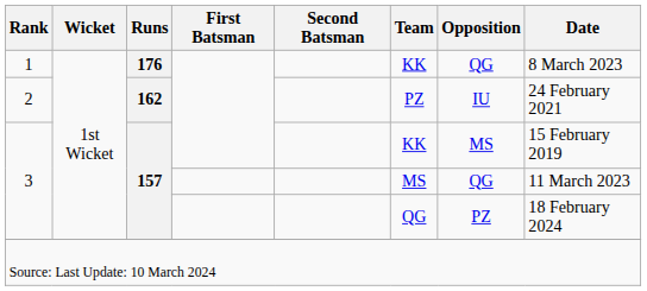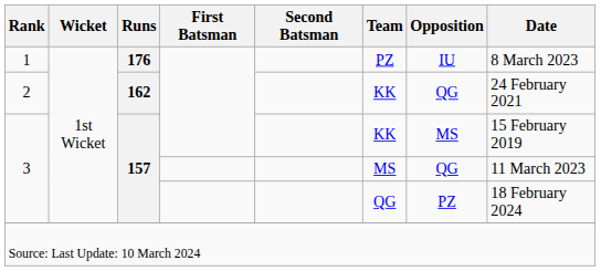 <table class="wikitable sortable" style="text-align:centre;">
 <tr>
 <th>Rank</th>
 <th>Wicket</th>
 <th>Runs</th>
 <th>First Batsman</th>
 <th>Second Batsman</th>
 <th>Team</th>
 <th>Opposition</th>
 <th>Date</th>
 </tr>
 <tr>
 <td align=center>1</td>
 <td align=center rowspan=5>1st Wicket</td>
 <th scope=row style=text-align:center;><strong>176</strong></th>
 <td style="text-align:left"  rowspan=3></td>
 <td style="text-align:left"></td>
-<td align=center><a href='#'>KK</a></td>
-<td align=center><a href='#'>QG</a></td>
+<td align=center><a href='#'>PZ</a></td>
+<td align=center><a href='#'>IU</a></td>
 <td align=left>8 March 2023</td>
 </tr>
 <tr>
 <td align=center>2</td>
 <th scope=row style=text-align:center;><strong>162</strong></th>
 <td style="text-align:left"></td>
-<td align=center><a href='#'>PZ</a></td>
-<td align=center><a href='#'>IU</a></td>
+<td align=center><a href='#'>KK</a></td>
+<td align=center><a href='#'>QG</a></td>
 <td align=left>24 February 2021</td>
 </tr>
 <tr>
 <td align=center rowspan=3>3</td>
 <th scope=row style=text-align:center; rowspan=3><strong>157</strong></th>
 <td style="text-align:left"></td>
 <td align=center><a href='#'>KK</a></td>
 <td align=center><a href='#'>MS</a></td>
 <td align=left>15 February 2019</td>
 </tr>
 <tr>
 <td style="text-align:left"></td>
 <td style="text-align:left"></td>
 <td align=center><a href='#'>MS</a></td>
 <td align=center><a href='#'>QG</a></td>
 <td align=left>11 March 2023</td>
 </tr>
 <tr>
 <td style="text-align:left"></td>
 <td style="text-align:left"></td>
 <td align=center><a href='#'>QG</a></td>
 <td align=center><a href='#'>PZ</a></td>
 <td align=left>18 February 2024</td>
 </tr>
 <tr>
 </tr>
 <tr class="sortbottom">
 <td colspan="8"><br><small>Source:  Last Update: 10 March 2024</small></td>
 </tr>
 </table>
